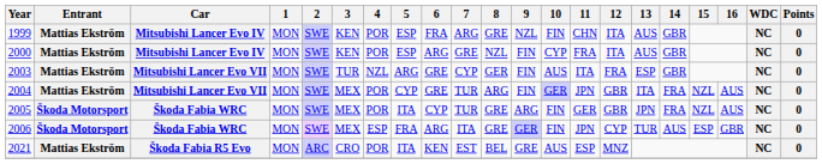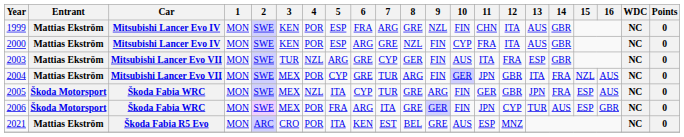 <table class="wikitable" style="text-align:center; font-size:85%;">
 <tr>
 <th>Year</th>
 <th>Entrant</th>
 <th>Car</th>
 <th>1</th>
 <th>2</th>
 <th>3</th>
 <th>4</th>
 <th>5</th>
 <th>6</th>
 <th>7</th>
 <th>8</th>
 <th>9</th>
 <th>10</th>
 <th>11</th>
 <th>12</th>
 <th>13</th>
 <th>14</th>
 <th>15</th>
 <th>16</th>
 <th>WDC</th>
 <th>Points</th>
 </tr>
 <tr>
 <td><a href='#'>1999</a></td>
 <th nowrap>Mattias Ekström</th>
 <th nowrap><a href='#'>Mitsubishi Lancer Evo IV</a></th>
 <td><a href='#'>MON</a></td>
 <td style="background:#cfcfff;"><a href='#'>SWE</a><br></td>
 <td><a href='#'>KEN</a></td>
 <td><a href='#'>POR</a></td>
 <td><a href='#'>ESP</a></td>
 <td><a href='#'>FRA</a></td>
 <td><a href='#'>ARG</a></td>
 <td><a href='#'>GRE</a></td>
 <td><a href='#'>NZL</a></td>
 <td><a href='#'>FIN</a></td>
 <td><a href='#'>CHN</a></td>
 <td><a href='#'>ITA</a></td>
 <td><a href='#'>AUS</a></td>
 <td><a href='#'>GBR</a></td>
 <td colspan=2></td>
 <th>NC</th>
 <th>0</th>
 </tr>
 <tr>
 <td><a href='#'>2000</a></td>
 <th nowrap>Mattias Ekström</th>
 <th nowrap><a href='#'>Mitsubishi Lancer Evo IV</a></th>
 <td><a href='#'>MON</a></td>
 <td style="background:#cfcfff;"><a href='#'>SWE</a><br></td>
 <td><a href='#'>KEN</a></td>
 <td><a href='#'>POR</a></td>
 <td><a href='#'>ESP</a></td>
 <td><a href='#'>ARG</a></td>
 <td><a href='#'>GRE</a></td>
 <td><a href='#'>NZL</a></td>
 <td><a href='#'>FIN</a></td>
 <td><a href='#'>CYP</a></td>
 <td><a href='#'>FRA</a></td>
 <td><a href='#'>ITA</a></td>
 <td><a href='#'>AUS</a></td>
 <td><a href='#'>GBR</a></td>
 <td colspan=2></td>
 <th>NC</th>
 <th>0</th>
 </tr>
 <tr>
 <td><a href='#'>2003</a></td>
 <th nowrap>Mattias Ekström</th>
 <th nowrap><a href='#'>Mitsubishi Lancer Evo VII</a></th>
 <td><a href='#'>MON</a></td>
 <td style="background:#cfcfff;"><a href='#'>SWE</a><br></td>
 <td><a href='#'>TUR</a></td>
 <td><a href='#'>NZL</a></td>
 <td><a href='#'>ARG</a></td>
 <td><a href='#'>GRE</a></td>
 <td><a href='#'>CYP</a></td>
 <td><a href='#'>GER</a></td>
 <td><a href='#'>FIN</a></td>
 <td><a href='#'>AUS</a></td>
 <td><a href='#'>ITA</a></td>
 <td><a href='#'>FRA</a></td>
 <td><a href='#'>ESP</a></td>
 <td><a href='#'>GBR</a></td>
 <td colspan=2></td>
 <th>NC</th>
 <th>0</th>
 </tr>
 <tr>
 <td><a href='#'>2004</a></td>
 <th nowrap>Mattias Ekström</th>
 <th nowrap><a href='#'>Mitsubishi Lancer Evo VII</a></th>
 <td><a href='#'>MON</a></td>
 <td style="background:#cfcfff;"><a href='#'>SWE</a><br></td>
 <td><a href='#'>MEX</a></td>
 <td><a href='#'>POR</a></td>
 <td><a href='#'>CYP</a></td>
 <td><a href='#'>GRE</a></td>
 <td><a href='#'>TUR</a></td>
 <td><a href='#'>ARG</a></td>
 <td><a href='#'>FIN</a></td>
 <td style="background:#cfcfff;"><a href='#'>GER</a><br></td>
 <td><a href='#'>JPN</a></td>
 <td><a href='#'>GBR</a></td>
 <td><a href='#'>ITA</a></td>
 <td><a href='#'>FRA</a></td>
 <td><a href='#'>NZL</a></td>
 <td><a href='#'>AUS</a></td>
 <th>NC</th>
 <th>0</th>
 </tr>
 <tr>
 <td><a href='#'>2005</a></td>
 <th nowrap><a href='#'>Škoda Motorsport</a></th>
 <th nowrap><a href='#'>Škoda Fabia WRC</a></th>
 <td><a href='#'>MON</a></td>
 <td style="background:#cfcfff;"><a href='#'>SWE</a><br></td>
 <td><a href='#'>MEX</a></td>
-<td><a href='#'>POR</a></td>
+<td><a href='#'>NZL</a></td>
 <td><a href='#'>ITA</a></td>
 <td><a href='#'>CYP</a></td>
 <td><a href='#'>TUR</a></td>
 <td><a href='#'>GRE</a></td>
 <td><a href='#'>ARG</a></td>
 <td><a href='#'>FIN</a></td>
 <td><a href='#'>GER</a></td>
 <td><a href='#'>GBR</a></td>
 <td><a href='#'>JPN</a></td>
 <td><a href='#'>FRA</a></td>
-<td><a href='#'>NZL</a></td>
+<td><a href='#'>ESP</a></td>
 <td><a href='#'>AUS</a></td>
 <th>NC</th>
 <th>0</th>
 </tr>
 <tr>
 <td><a href='#'>2006</a></td>
 <th nowrap><a href='#'>Škoda Motorsport</a></th>
 <th nowrap><a href='#'>Škoda Fabia WRC</a></th>
 <td><a href='#'>MON</a></td>
 <td style="background:#EFCFFF;"><a href='#'>SWE</a><br></td>
 <td><a href='#'>MEX</a></td>
-<td><a href='#'>ESP</a></td>
+<td><a href='#'>POR</a></td>
 <td><a href='#'>FRA</a></td>
 <td><a href='#'>ARG</a></td>
 <td><a href='#'>ITA</a></td>
 <td><a href='#'>GRE</a></td>
 <td style="background:#cfcfff;"><a href='#'>GER</a><br></td>
 <td><a href='#'>FIN</a></td>
 <td><a href='#'>JPN</a></td>
 <td><a href='#'>CYP</a></td>
 <td><a href='#'>TUR</a></td>
 <td><a href='#'>AUS</a></td>
 <td><a href='#'>ESP</a></td>
 <td><a href='#'>GBR</a></td>
 <th>NC</th>
 <th>0</th>
 </tr>
 <tr>
 <td><a href='#'>2021</a></td>
 <th nowrap>Mattias Ekström</th>
 <th nowrap><a href='#'>Škoda Fabia R5 Evo</a></th>
 <td><a href='#'>MON</a></td>
 <td style="background:#CFCFFF;"><a href='#'>ARC</a><br></td>
 <td><a href='#'>CRO</a></td>
 <td><a href='#'>POR</a></td>
 <td><a href='#'>ITA</a></td>
 <td><a href='#'>KEN</a></td>
 <td><a href='#'>EST</a></td>
 <td><a href='#'>BEL</a></td>
 <td><a href='#'>GRE</a></td>
 <td><a href='#'>AUS</a></td>
 <td><a href='#'>ESP</a></td>
 <td><a href='#'>MNZ</a></td>
 <td colspan=4></td>
 <th>NC</th>
 <th>0</th>
 </tr>
 <tr>
 </tr>
 </table>
